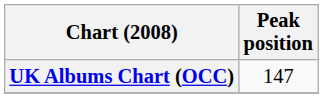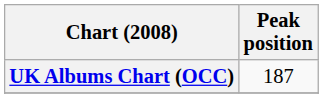 <table class="wikitable sortable plainrowheaders" style="text-align:center">
 <tr>
 <th>Chart (2008)</th>
 <th>Peak<br>position</th>
 </tr>
 <tr>
 <th scope="row"><a href='#'>UK Albums Chart</a> (<a href='#'>OCC</a>)</th>
-<td style="text-align:center;">147</td>
+<td style="text-align:center;">187</td>
 </tr>
 <tr>
 </tr>
 <tr>
 </tr>
 </table>
